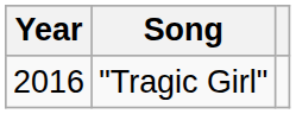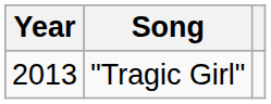 <table class="wikitable">
 <tr>
 <th>Year</th>
 <th>Song</th>
 <th style="text-align: center;" class="unsortable"></th>
 </tr>
 <tr>
-<td>2016</td>
+<td>2013</td>
 <td>"Tragic Girl"</td>
 <td style="text-align: center;"></td>
 </tr>
 </table>
